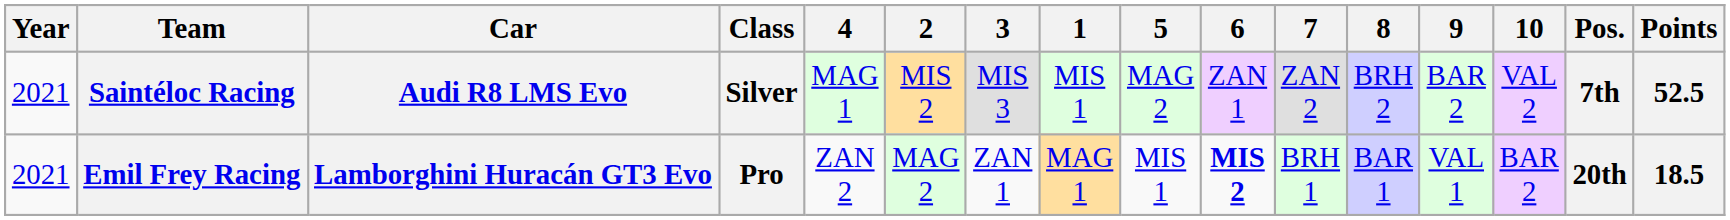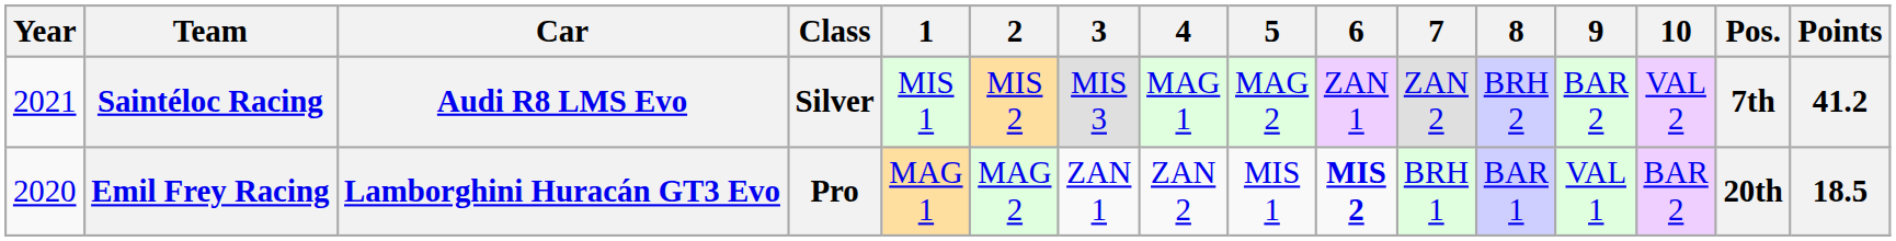 <table class="wikitable" border="1" style="text-align:center; font-size:85%;">
 <tr>
 <th>Year</th>
 <th>Team</th>
 <th>Car</th>
 <th>Class</th>
-<th>4</th>
+<th>1</th>
 <th>2</th>
 <th>3</th>
-<th>1</th>
+<th>4</th>
 <th>5</th>
 <th>6</th>
 <th>7</th>
 <th>8</th>
 <th>9</th>
 <th>10</th>
 <th>Pos.</th>
 <th>Points</th>
 </tr>
 <tr>
 <td><a href='#'>2021</a></td>
 <th nowrap><a href='#'>Saintéloc Racing</a></th>
 <th nowrap><a href='#'>Audi R8 LMS Evo</a></th>
 <th>Silver</th>
-<td style="background:#DFFFDF;"><a href='#'>MAG<br>1</a><br></td>
+<td style="background:#DFFFDF;"><a href='#'>MIS<br>1</a><br></td>
 <td style="background:#FFDF9F;"><a href='#'>MIS<br>2</a><br></td>
 <td style="background:#DFDFDF;"><a href='#'>MIS<br>3</a><br></td>
-<td style="background:#DFFFDF;"><a href='#'>MIS<br>1</a><br></td>
+<td style="background:#DFFFDF;"><a href='#'>MAG<br>1</a><br></td>
 <td style="background:#DFFFDF;"><a href='#'>MAG<br>2</a><br></td>
 <td style="background:#EFCFFF;"><a href='#'>ZAN<br>1</a><br></td>
 <td style="background:#DFDFDF;"><a href='#'>ZAN<br>2</a><br></td>
 <td style="background:#CFCFFF;"><a href='#'>BRH<br>2</a><br></td>
 <td style="background:#DFFFDF;"><a href='#'>BAR<br>2</a><br></td>
 <td style="background:#EFCFFF;"><a href='#'>VAL<br>2</a><br></td>
 <th>7th</th>
-<th>52.5</th>
+<th>41.2</th>
 </tr>
 <tr>
-<td><a href='#'>2021</a></td>
+<td><a href='#'>2020</a></td>
 <th nowrap><a href='#'>Emil Frey Racing</a></th>
 <th nowrap><a href='#'>Lamborghini Huracán GT3 Evo</a></th>
 <th>Pro</th>
-<td style="background:#;"><a href='#'>ZAN<br>2</a></td>
+<td style="background:#FFDF9F;"><a href='#'>MAG<br>1</a><br></td>
 <td style="background:#DFFFDF;"><a href='#'>MAG<br>2</a><br></td>
 <td style="background:#;"><a href='#'>ZAN<br>1</a></td>
-<td style="background:#FFDF9F;"><a href='#'>MAG<br>1</a><br></td>
+<td style="background:#;"><a href='#'>ZAN<br>2</a></td>
 <td style="background:#;"><a href='#'>MIS<br>1</a></td>
 <td style="background:#;"><strong><a href='#'>MIS<br>2</a></strong></td>
 <td style="background:#DFFFDF;"><a href='#'>BRH<br>1</a><br></td>
 <td style="background:#CFCFFF;"><a href='#'>BAR<br>1</a><br></td>
 <td style="background:#DFFFDF;"><a href='#'>VAL<br>1</a><br></td>
 <td style="background:#EFCFFF;"><a href='#'>BAR<br>2</a><br></td>
 <th>20th</th>
 <th>18.5</th>
 </tr>
 </table>
